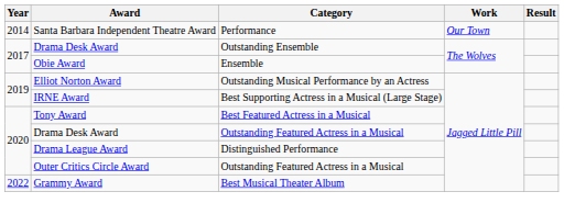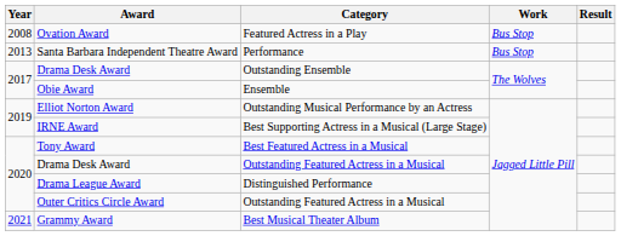 <table class="wikitable sortable">
 <tr>
 <th>Year</th>
 <th>Award</th>
 <th>Category</th>
 <th>Work</th>
 <th>Result</th>
 </tr>
 <tr>
-<td align="center">2014</td>
+<td align="center">2008</td>
+<td><a href='#'>Ovation Award</a></td>
+<td>Featured Actress in a Play</td>
+<td><em><a href='#'>Bus Stop</a></em></td>
+<td></td>
+</tr>
+<tr>
+<td align="center">2013</td>
 <td>Santa Barbara Independent Theatre Award</td>
 <td>Performance</td>
-<td><em><a href='#'>Our Town</a></em></td>
+<td><em><a href='#'>Bus Stop</a></em></td>
 <td></td>
 </tr>
 <tr>
 <td rowspan="2" align="center">2017</td>
 <td><a href='#'>Drama Desk Award</a></td>
 <td>Outstanding Ensemble</td>
 <td rowspan="2"><a href='#'><em>The Wolves</em></a></td>
 <td></td>
 </tr>
 <tr>
 <td><a href='#'>Obie Award</a></td>
 <td>Ensemble</td>
 <td></td>
 </tr>
 <tr>
 <td rowspan="2" align="center">2019</td>
 <td><a href='#'>Elliot Norton Award</a></td>
 <td>Outstanding Musical Performance by an Actress</td>
 <td rowspan="7"><em><a href='#'>Jagged Little Pill</a></em></td>
 <td></td>
 </tr>
 <tr>
 <td><a href='#'>IRNE Award</a></td>
 <td>Best Supporting Actress in a Musical (Large Stage)</td>
 <td></td>
 </tr>
 <tr>
 <td rowspan="4" align="center">2020</td>
 <td><a href='#'>Tony Award</a></td>
 <td><a href='#'>Best Featured Actress in a Musical</a></td>
 <td></td>
 </tr>
 <tr>
 <td>Drama Desk Award</td>
 <td><a href='#'>Outstanding Featured Actress in a Musical</a></td>
 <td></td>
 </tr>
 <tr>
 <td><a href='#'>Drama League Award</a></td>
 <td>Distinguished Performance</td>
 <td></td>
 </tr>
 <tr>
 <td><a href='#'>Outer Critics Circle Award</a></td>
 <td>Outstanding Featured Actress in a Musical</td>
 <td></td>
 </tr>
 <tr>
-<td align="center"><a href='#'>2022</a></td>
+<td align="center"><a href='#'>2021</a></td>
 <td><a href='#'>Grammy Award</a></td>
 <td><a href='#'>Best Musical Theater Album</a></td>
 <td></td>
 </tr>
 </table>
